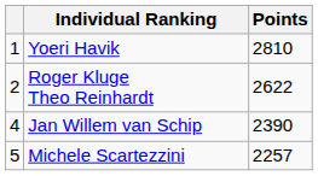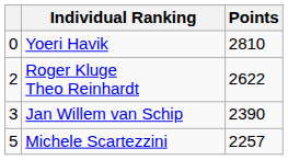 <table class="wikitable col3right">
 <tr>
 <th></th>
 <th style="width:190px; white-space:nowrap;">Individual Ranking</th>
 <th style="width:20px;">Points</th>
 </tr>
 <tr>
-<td>1</td>
+<td>0</td>
 <td> <a href='#'>Yoeri Havik</a></td>
 <td>2810</td>
 </tr>
 <tr>
 <td>2</td>
 <td> <a href='#'>Roger Kluge</a><br> <a href='#'>Theo Reinhardt</a></td>
 <td>2622</td>
 </tr>
 <tr>
-<td>4</td>
+<td>3</td>
 <td> <a href='#'>Jan Willem van Schip</a></td>
 <td>2390</td>
 </tr>
 <tr>
 <td>5</td>
 <td> <a href='#'>Michele Scartezzini</a></td>
 <td>2257</td>
 </tr>
 </table>
